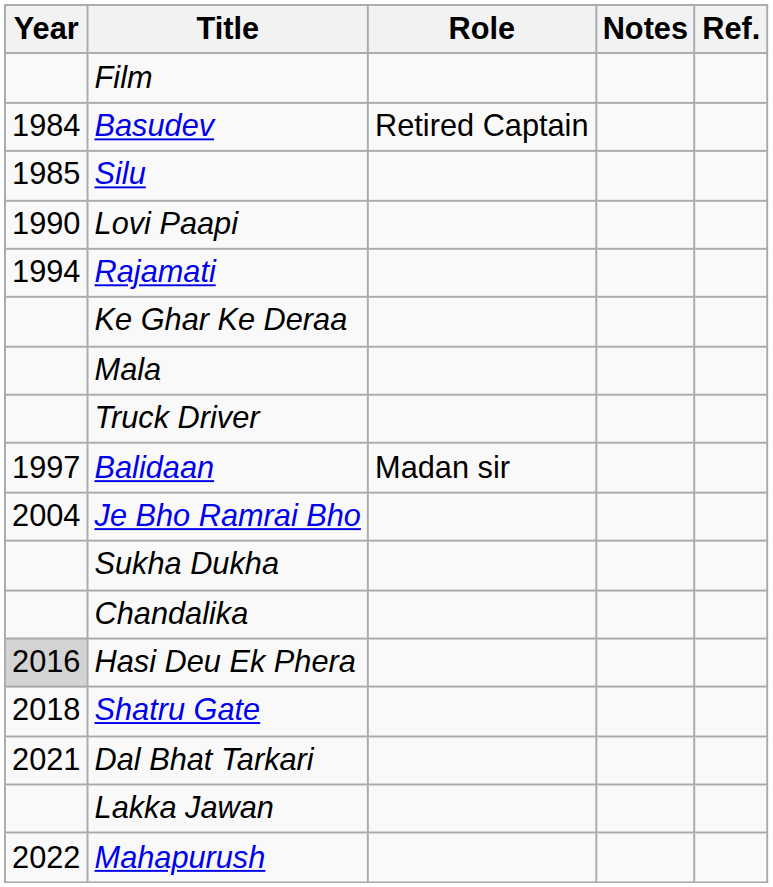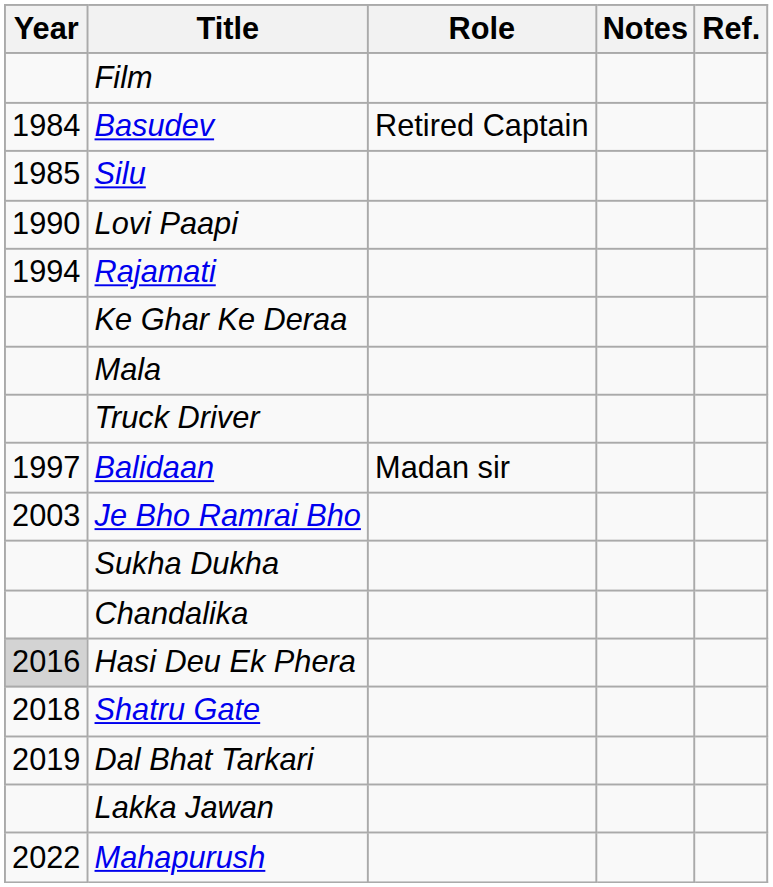 <table class="wikitable sortable">
 <tr>
 <th>Year</th>
 <th>Title</th>
 <th>Role</th>
 <th>Notes</th>
 <th>Ref.</th>
 </tr>
 <tr>
 <td></td>
 <td><em>Film</em></td>
 <td></td>
 <td></td>
 <td></td>
 </tr>
 <tr>
 <td>1984</td>
 <td><em><a href='#'>Basudev</a></em></td>
 <td>Retired Captain</td>
 <td></td>
 <td></td>
 </tr>
 <tr>
 <td>1985</td>
 <td><em><a href='#'>Silu</a></em></td>
 <td></td>
 <td></td>
 <td></td>
 </tr>
 <tr>
 <td>1990</td>
 <td><em>Lovi Paapi</em></td>
 <td></td>
 <td></td>
 <td></td>
 </tr>
 <tr>
 <td>1994</td>
 <td><em><a href='#'>Rajamati</a></em></td>
 <td></td>
 <td></td>
 <td></td>
 </tr>
 <tr>
 <td></td>
 <td><em>Ke Ghar Ke Deraa</em></td>
 <td></td>
 <td></td>
 <td></td>
 </tr>
 <tr>
 <td></td>
 <td><em>Mala</em></td>
 <td></td>
 <td></td>
 <td></td>
 </tr>
 <tr>
 <td></td>
 <td><em>Truck Driver</em></td>
 <td></td>
 <td></td>
 <td></td>
 </tr>
 <tr>
 <td>1997</td>
 <td><em><a href='#'>Balidaan</a></em></td>
 <td>Madan sir</td>
 <td></td>
 <td></td>
 </tr>
 <tr>
-<td>2004</td>
+<td>2003</td>
 <td><em><a href='#'>Je Bho Ramrai Bho</a></em></td>
 <td></td>
 <td></td>
 <td></td>
 </tr>
 <tr>
 <td></td>
 <td><em>Sukha Dukha</em></td>
 <td></td>
 <td></td>
 <td></td>
 </tr>
 <tr>
 <td></td>
 <td><em>Chandalika</em></td>
 <td></td>
 <td></td>
 <td></td>
 </tr>
 <tr>
 <td style="background: lightgrey;">2016</td>
 <td><em>Hasi Deu Ek Phera</em></td>
 <td></td>
 <td></td>
 <td></td>
 </tr>
 <tr>
 <td>2018</td>
 <td><em><a href='#'>Shatru Gate</a></em>  </td>
 <td></td>
 <td></td>
 <td></td>
 </tr>
 <tr>
-<td>2021</td>
+<td>2019</td>
 <td><em>Dal Bhat Tarkari</em></td>
 <td></td>
 <td></td>
 <td></td>
 </tr>
 <tr>
 <td></td>
 <td><em>Lakka Jawan</em></td>
 <td></td>
 <td></td>
 <td></td>
 </tr>
 <tr>
 <td>2022</td>
 <td><em><a href='#'>Mahapurush</a></em></td>
 <td></td>
 <td></td>
 <td></td>
 </tr>
 </table>
